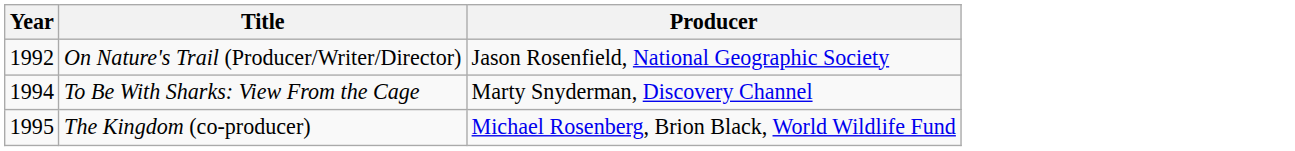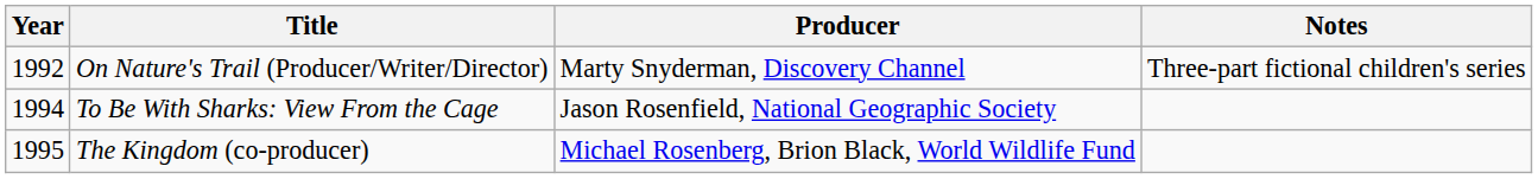 <table class="wikitable">
 <tr>
 <th>Year</th>
 <th>Title</th>
 <th>Producer</th>
+<th>Notes</th>
 </tr>
 <tr>
 <td>1992</td>
 <td><em>On Nature's Trail</em> (Producer/Writer/Director)</td>
-<td>Jason Rosenfield, <a href='#'>National Geographic Society</a></td>
+<td>Marty Snyderman, <a href='#'>Discovery Channel</a></td>
+<td>Three-part fictional children's series</td>
 </tr>
 <tr>
 <td>1994</td>
 <td><em>To Be With Sharks: View From the Cage</em></td>
-<td>Marty Snyderman, <a href='#'>Discovery Channel</a></td>
+<td>Jason Rosenfield, <a href='#'>National Geographic Society</a></td>
+<td></td>
 </tr>
 <tr>
 <td>1995</td>
 <td><em>The Kingdom</em> (co-producer)</td>
 <td><a href='#'>Michael Rosenberg</a>, Brion Black, <a href='#'>World Wildlife Fund</a></td>
+<td></td>
 </tr>
 </table>
